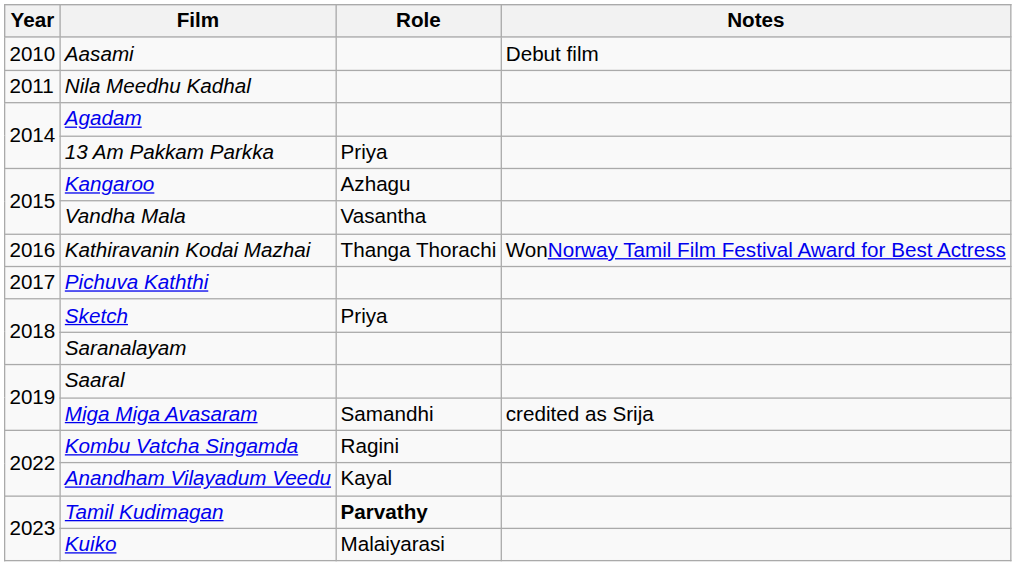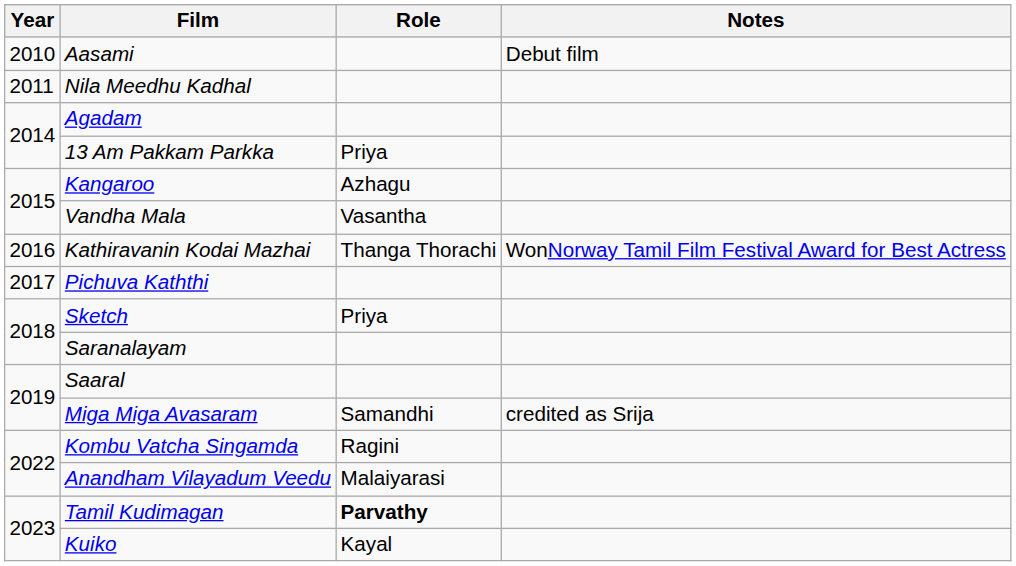 <table class="wikitable">
 <tr style="background:#cccccf; text-align:center;">
 <th>Year</th>
 <th>Film</th>
 <th>Role</th>
 <th>Notes</th>
 </tr>
 <tr>
 <td>2010</td>
 <td><em>Aasami</em></td>
 <td></td>
 <td>Debut film</td>
 </tr>
 <tr>
 <td>2011</td>
 <td><em>Nila Meedhu Kadhal</em></td>
 <td></td>
 <td></td>
 </tr>
 <tr>
 <td rowspan="2">2014</td>
 <td><em><a href='#'>Agadam</a></em></td>
 <td></td>
 <td></td>
 </tr>
 <tr>
 <td><em>13 Am Pakkam Parkka</em></td>
 <td>Priya</td>
 <td></td>
 </tr>
 <tr>
 <td rowspan="2">2015</td>
 <td><em><a href='#'>Kangaroo</a></em></td>
 <td>Azhagu</td>
 <td></td>
 </tr>
 <tr>
 <td><em>Vandha Mala</em></td>
 <td>Vasantha</td>
 <td></td>
 </tr>
 <tr>
 <td>2016</td>
 <td><em>Kathiravanin Kodai Mazhai</em></td>
 <td>Thanga Thorachi</td>
 <td>Won<a href='#'>Norway Tamil Film Festival Award for Best Actress</a></td>
 </tr>
 <tr>
 <td>2017</td>
 <td><em><a href='#'>Pichuva Kaththi</a></em></td>
 <td></td>
 <td></td>
 </tr>
 <tr>
 <td rowspan="2">2018</td>
 <td><em><a href='#'>Sketch</a></em></td>
 <td>Priya</td>
 <td></td>
 </tr>
 <tr>
 <td><em>Saranalayam</em></td>
 <td></td>
 <td></td>
 </tr>
 <tr>
 <td rowspan="2">2019</td>
 <td><em>Saaral</em></td>
 <td></td>
 <td></td>
 </tr>
 <tr>
 <td><em><a href='#'>Miga Miga Avasaram</a></em></td>
 <td>Samandhi</td>
 <td>credited as Srija</td>
 </tr>
 <tr>
 <td rowspan="2">2022</td>
 <td><em><a href='#'>Kombu Vatcha Singamda</a></em></td>
 <td>Ragini</td>
 <td></td>
 </tr>
 <tr>
 <td><em><a href='#'>Anandham Vilayadum Veedu</a></em></td>
-<td>Kayal</td>
+<td>Malaiyarasi</td>
 <td></td>
 </tr>
 <tr>
 <td rowspan="2">2023</td>
 <td><em><a href='#'>Tamil Kudimagan</a></em></td>
 <td><strong>Parvathy</strong></td>
 <td></td>
 </tr>
 <tr>
 <td><em><a href='#'>Kuiko</a></em></td>
-<td>Malaiyarasi</td>
+<td>Kayal</td>
 <td></td>
 </tr>
 </table>
